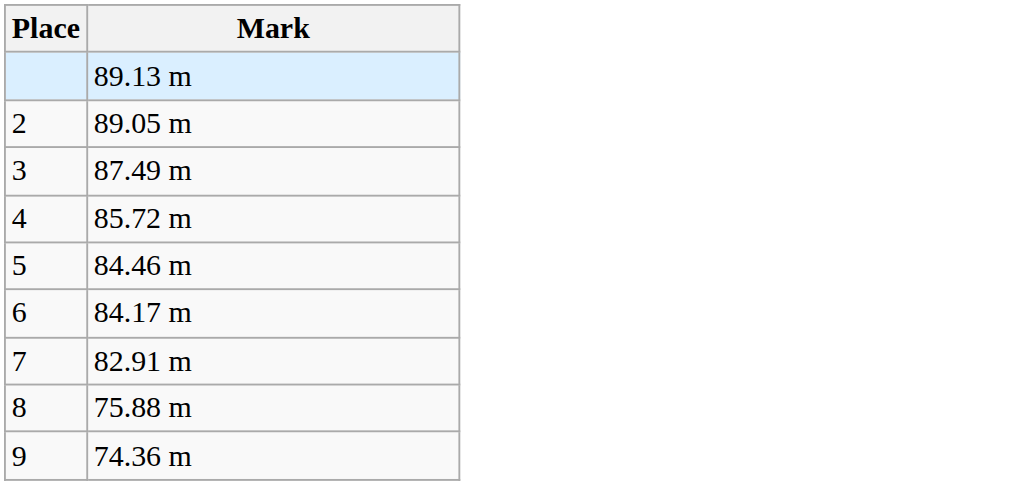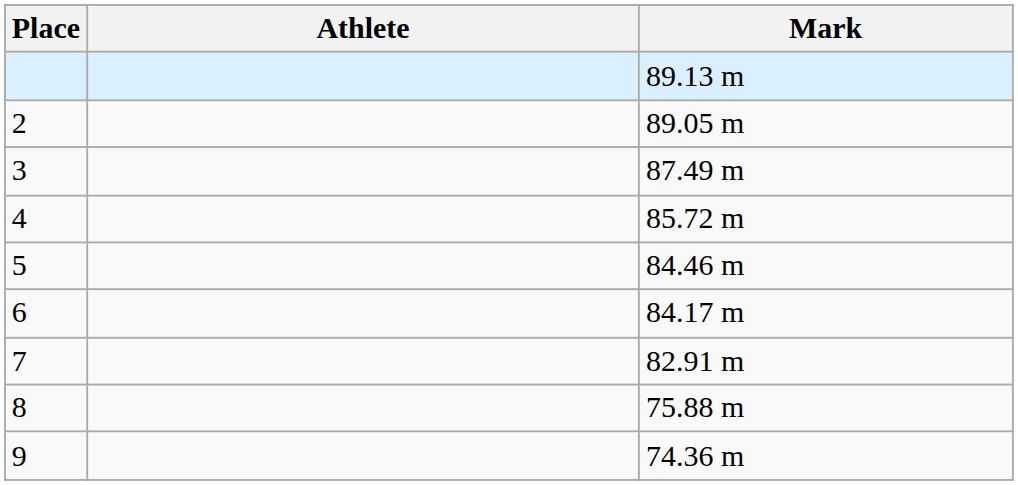 <table class=wikitable>
 <tr>
 <th>Place</th>
+<th style="width:18em">Athlete</th>
 <th style="width:12em">Mark</th>
 </tr>
 <tr style="background:#daefff;">
+<td></td>
 <td></td>
 <td>89.13 m</td>
 </tr>
 <tr>
 <td>2</td>
+<td></td>
 <td>89.05 m</td>
 </tr>
 <tr>
 <td>3</td>
+<td></td>
 <td>87.49 m</td>
 </tr>
 <tr>
 <td>4</td>
+<td></td>
 <td>85.72 m</td>
 </tr>
 <tr>
 <td>5</td>
+<td></td>
 <td>84.46 m</td>
 </tr>
 <tr>
 <td>6</td>
+<td></td>
 <td>84.17 m</td>
 </tr>
 <tr>
 <td>7</td>
+<td></td>
 <td>82.91 m</td>
 </tr>
 <tr>
 <td>8</td>
+<td></td>
 <td>75.88 m</td>
 </tr>
 <tr>
 <td>9</td>
+<td></td>
 <td>74.36 m</td>
 </tr>
 </table>
